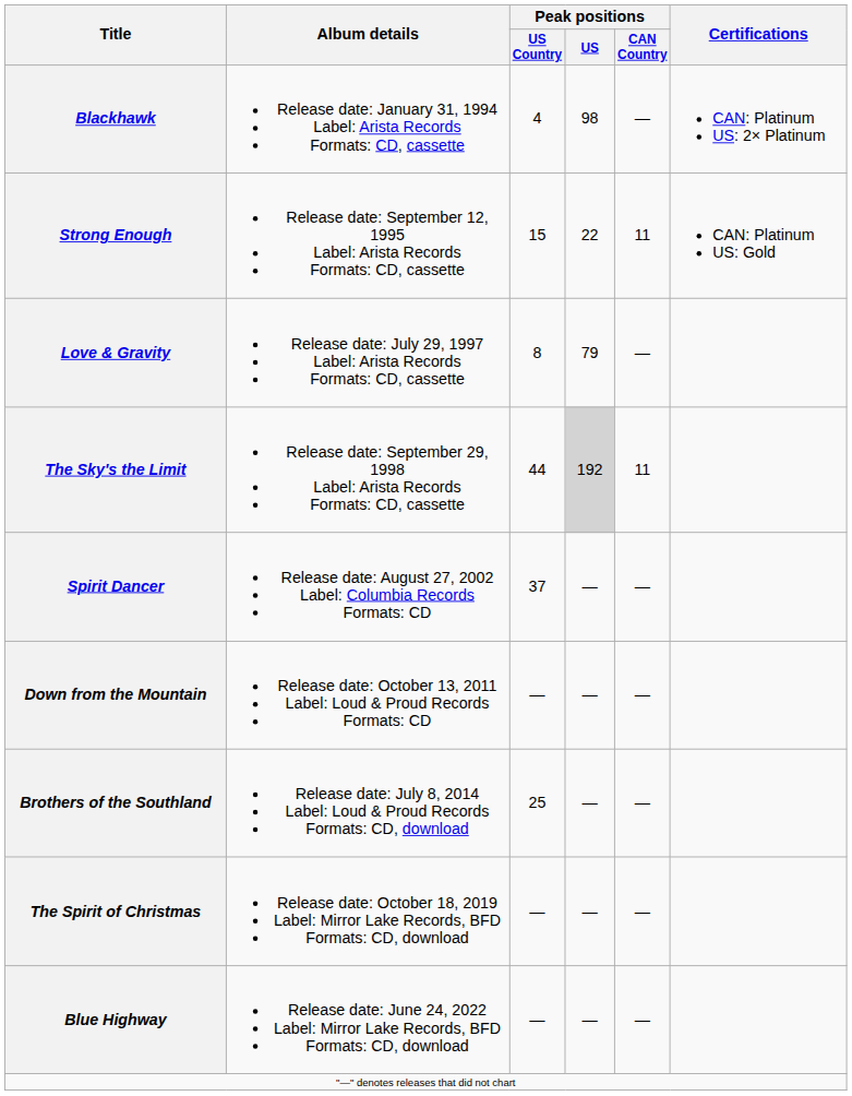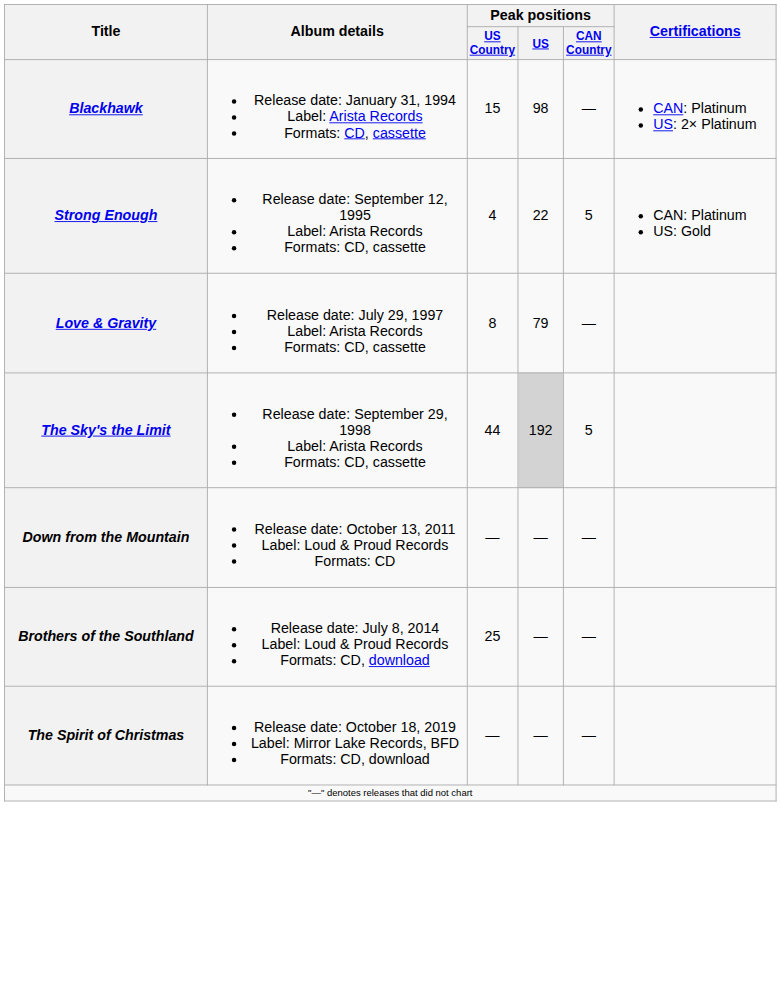 <table class="wikitable plainrowheaders" style="text-align:center;">
 <tr>
 <th rowspan="2" style="width:14em;">Title</th>
 <th rowspan="2" style="width:18em;">Album details</th>
 <th colspan="3">Peak positions</th>
 <th rowspan="2" style="width:11em;"><a href='#'>Certifications</a></th>
 </tr>
 <tr style="font-size:smaller;">
 <th width="45"><a href='#'>US Country</a><br></th>
 <th width="45"><a href='#'>US</a><br></th>
 <th width="45"><a href='#'>CAN Country</a><br></th>
 </tr>
 <tr>
 <th scope="row"><em><a href='#'>Blackhawk</a></em></th>
 <td><br><ul><li>Release date: January 31, 1994</li><li>Label: <a href='#'>Arista Records</a></li><li>Formats: <a href='#'>CD</a>, <a href='#'>cassette</a></li></ul></td>
-<td>4</td>
+<td>15</td>
 <td>98</td>
 <td>—</td>
 <td align="left"><br><ul><li><a href='#'>CAN</a>: Platinum</li><li><a href='#'>US</a>: 2× Platinum</li></ul></td>
 </tr>
 <tr>
 <th scope="row"><em><a href='#'>Strong Enough</a></em></th>
 <td><br><ul><li>Release date: September 12, 1995</li><li>Label: Arista Records</li><li>Formats: CD, cassette</li></ul></td>
-<td>15</td>
+<td>4</td>
 <td>22</td>
-<td>11</td>
+<td>5</td>
 <td align="left"><br><ul><li>CAN: Platinum</li><li>US: Gold</li></ul></td>
 </tr>
 <tr>
 <th scope="row"><em><a href='#'>Love & Gravity</a></em></th>
 <td><br><ul><li>Release date: July 29, 1997</li><li>Label: Arista Records</li><li>Formats: CD, cassette</li></ul></td>
 <td>8</td>
 <td>79</td>
 <td>—</td>
 <td></td>
 </tr>
 <tr>
 <th scope="row"><em><a href='#'>The Sky's the Limit</a></em></th>
 <td><br><ul><li>Release date: September 29, 1998</li><li>Label: Arista Records</li><li>Formats: CD, cassette</li></ul></td>
 <td>44</td>
 <td style="background: lightgrey;">192</td>
-<td>11</td>
-<td></td>
-</tr>
-<tr>
-<th scope="row"><em><a href='#'>Spirit Dancer</a></em></th>
-<td><br><ul><li>Release date: August 27, 2002</li><li>Label: <a href='#'>Columbia Records</a></li><li>Formats: CD</li></ul></td>
-<td>37</td>
-<td>—</td>
-<td>—</td>
+<td>5</td>
 <td></td>
 </tr>
 <tr>
 <th scope="row"><em>Down from the Mountain</em></th>
 <td><br><ul><li>Release date: October 13, 2011</li><li>Label: Loud & Proud Records</li><li>Formats: CD</li></ul></td>
 <td>—</td>
 <td>—</td>
 <td>—</td>
 <td></td>
 </tr>
 <tr>
 <th scope="row"><em>Brothers of the Southland</em></th>
 <td><br><ul><li>Release date: July 8, 2014</li><li>Label: Loud & Proud Records</li><li>Formats: CD, <a href='#'>download</a></li></ul></td>
 <td>25</td>
 <td>—</td>
 <td>—</td>
 <td></td>
 </tr>
 <tr>
 <th scope="row"><em>The Spirit of Christmas</em></th>
 <td><br><ul><li>Release date:  October 18, 2019</li><li>Label: Mirror Lake Records, BFD</li><li>Formats: CD, download</li></ul></td>
 <td>—</td>
 <td>—</td>
 <td>—</td>
 <td></td>
 </tr>
 <tr>
-<th scope="row"><em>Blue Highway</em></th>
-<td><br><ul><li>Release date:  June 24, 2022</li><li>Label: Mirror Lake Records, BFD</li><li>Formats: CD, download</li></ul></td>
-<td>—</td>
-<td>—</td>
-<td>—</td>
-<td></td>
-</tr>
-<tr>
 <td colspan="6" style="font-size:8pt">"—" denotes releases that did not chart</td>
 </tr>
 </table>
